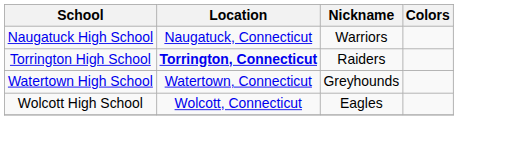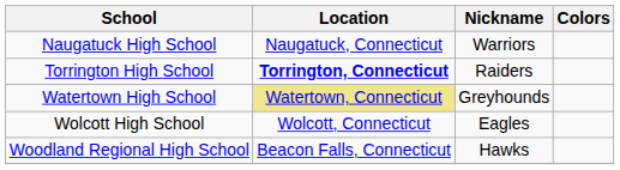 <table class="wikitable sortable" style="text-align:center">
 <tr>
 <th>School</th>
 <th>Location</th>
 <th>Nickname</th>
 <th>Colors</th>
 </tr>
 <tr>
 <td><a href='#'>Naugatuck High School</a></td>
 <td><a href='#'>Naugatuck, Connecticut</a></td>
 <td>Warriors</td>
 <td> </td>
 </tr>
 <tr>
 <td><a href='#'>Torrington High School</a></td>
 <td><strong><a href='#'>Torrington, Connecticut</a></strong></td>
 <td>Raiders</td>
 <td> </td>
 </tr>
 <tr>
 <td><a href='#'>Watertown High School</a></td>
-<td><a href='#'>Watertown, Connecticut</a></td>
+<td style="background: khaki;"><a href='#'>Watertown, Connecticut</a></td>
 <td>Greyhounds</td>
 <td> </td>
 </tr>
 <tr>
 <td>Wolcott High School</td>
 <td><a href='#'>Wolcott, Connecticut</a></td>
 <td>Eagles</td>
 <td> </td>
 </tr>
 <tr>
+<td><a href='#'>Woodland Regional High School</a></td>
+<td><a href='#'>Beacon Falls, Connecticut</a></td>
+<td>Hawks</td>
+<td> </td>
+</tr>
+<tr>
 </tr>
 </table>
